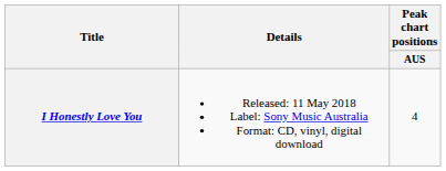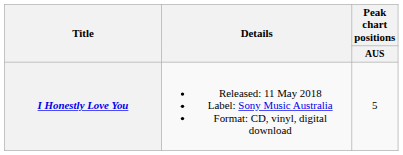 <table class="wikitable plainrowheaders" style="text-align:center;">
 <tr>
 <th scope="col" rowspan="2" style="width:14em;">Title</th>
 <th scope="col" rowspan="2" style="width:17em;">Details</th>
 <th scope="col" colspan="1">Peak chart positions</th>
 </tr>
 <tr>
 <th scope="col" style="width:3em;font-size:90%;">AUS<br></th>
 </tr>
 <tr>
 <th scope="row"><em><a href='#'>I Honestly Love You</a></em></th>
 <td><br><ul><li>Released: 11 May 2018</li><li>Label: <a href='#'>Sony Music Australia</a></li><li>Format: CD, vinyl, digital download</li></ul></td>
-<td>4</td>
+<td>5</td>
 </tr>
 </table>
